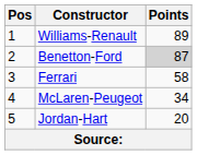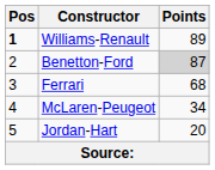 <table class="wikitable" style="font-size: 95%;">
 <tr>
 <th>Pos</th>
 <th>Constructor</th>
 <th>Points</th>
 </tr>
 <tr>
-<td>1</td>
+<td><strong>1</strong></td>
 <td> <a href='#'>Williams</a>-<a href='#'>Renault</a></td>
 <td align="right">89</td>
 </tr>
 <tr>
 <td>2</td>
 <td> <a href='#'>Benetton</a>-<a href='#'>Ford</a></td>
 <td align="right" style="background: lightgrey;">87</td>
 </tr>
 <tr>
 <td>3</td>
 <td> <a href='#'>Ferrari</a></td>
-<td align="right">58</td>
+<td align="right">68</td>
 </tr>
 <tr>
 <td>4</td>
 <td> <a href='#'>McLaren</a>-<a href='#'>Peugeot</a></td>
 <td align="right">34</td>
 </tr>
 <tr>
 <td>5</td>
 <td> <a href='#'>Jordan</a>-<a href='#'>Hart</a></td>
 <td align="right">20</td>
 </tr>
 <tr>
 <th colspan=4>Source: </th>
 </tr>
 </table>
